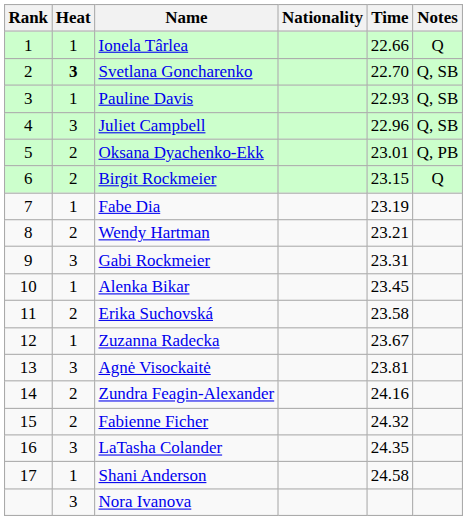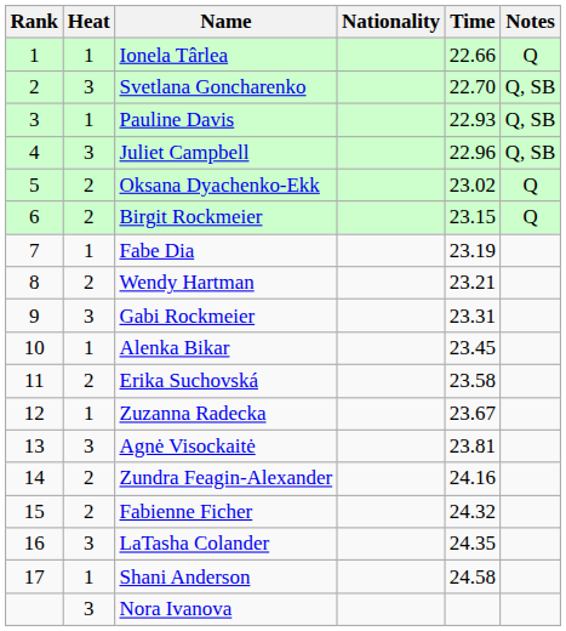 <table class="wikitable sortable" style="text-align:center">
 <tr>
 <th>Rank</th>
 <th>Heat</th>
 <th>Name</th>
 <th>Nationality</th>
 <th>Time</th>
 <th>Notes</th>
 </tr>
 <tr bgcolor=ccffcc>
 <td>1</td>
 <td>1</td>
 <td align="left"><a href='#'>Ionela Târlea</a></td>
 <td align=left></td>
 <td>22.66</td>
 <td>Q</td>
 </tr>
 <tr bgcolor=ccffcc>
 <td>2</td>
-<td><strong>3</strong></td>
+<td>3</td>
 <td align="left"><a href='#'>Svetlana Goncharenko</a></td>
 <td align=left></td>
 <td>22.70</td>
 <td>Q, SB</td>
 </tr>
 <tr bgcolor=ccffcc>
 <td>3</td>
 <td>1</td>
 <td align="left"><a href='#'>Pauline Davis</a></td>
 <td align=left></td>
 <td>22.93</td>
 <td>Q, SB</td>
 </tr>
 <tr bgcolor=ccffcc>
 <td>4</td>
 <td>3</td>
 <td align="left"><a href='#'>Juliet Campbell</a></td>
 <td align=left></td>
 <td>22.96</td>
 <td>Q, SB</td>
 </tr>
 <tr bgcolor=ccffcc>
 <td>5</td>
 <td>2</td>
 <td align="left"><a href='#'>Oksana Dyachenko-Ekk</a></td>
 <td align=left></td>
-<td>23.01</td>
-<td>Q, PB</td>
+<td>23.02</td>
+<td>Q</td>
 </tr>
 <tr bgcolor=ccffcc>
 <td>6</td>
 <td>2</td>
 <td align="left"><a href='#'>Birgit Rockmeier</a></td>
 <td align=left></td>
 <td>23.15</td>
 <td>Q</td>
 </tr>
 <tr>
 <td>7</td>
 <td>1</td>
 <td align="left"><a href='#'>Fabe Dia</a></td>
 <td align=left></td>
 <td>23.19</td>
 <td></td>
 </tr>
 <tr>
 <td>8</td>
 <td>2</td>
 <td align="left"><a href='#'>Wendy Hartman</a></td>
 <td align=left></td>
 <td>23.21</td>
 <td></td>
 </tr>
 <tr>
 <td>9</td>
 <td>3</td>
 <td align="left"><a href='#'>Gabi Rockmeier</a></td>
 <td align=left></td>
 <td>23.31</td>
 <td></td>
 </tr>
 <tr>
 <td>10</td>
 <td>1</td>
 <td align="left"><a href='#'>Alenka Bikar</a></td>
 <td align=left></td>
 <td>23.45</td>
 <td></td>
 </tr>
 <tr>
 <td>11</td>
 <td>2</td>
 <td align="left"><a href='#'>Erika Suchovská</a></td>
 <td align=left></td>
 <td>23.58</td>
 <td></td>
 </tr>
 <tr>
 <td>12</td>
 <td>1</td>
 <td align="left"><a href='#'>Zuzanna Radecka</a></td>
 <td align=left></td>
 <td>23.67</td>
 <td></td>
 </tr>
 <tr>
 <td>13</td>
 <td>3</td>
 <td align="left"><a href='#'>Agnė Visockaitė</a></td>
 <td align=left></td>
 <td>23.81</td>
 <td></td>
 </tr>
 <tr>
 <td>14</td>
 <td>2</td>
 <td align="left"><a href='#'>Zundra Feagin-Alexander</a></td>
 <td align=left></td>
 <td>24.16</td>
 <td></td>
 </tr>
 <tr>
 <td>15</td>
 <td>2</td>
 <td align="left"><a href='#'>Fabienne Ficher</a></td>
 <td align=left></td>
 <td>24.32</td>
 <td></td>
 </tr>
 <tr>
 <td>16</td>
 <td>3</td>
 <td align="left"><a href='#'>LaTasha Colander</a></td>
 <td align=left></td>
 <td>24.35</td>
 <td></td>
 </tr>
 <tr>
 <td>17</td>
 <td>1</td>
 <td align="left"><a href='#'>Shani Anderson</a></td>
 <td align=left></td>
 <td>24.58</td>
 <td></td>
 </tr>
 <tr>
 <td></td>
 <td>3</td>
 <td align="left"><a href='#'>Nora Ivanova</a></td>
 <td align=left></td>
 <td></td>
 <td></td>
 </tr>
 </table>
